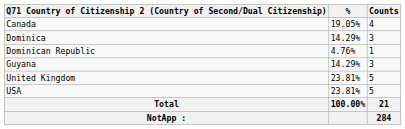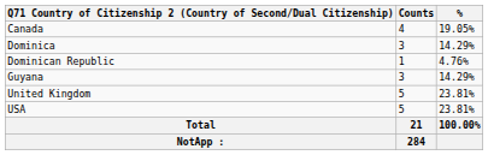 <table class="wikitable sortable">
 <tr>
 <th>Q71 Country of Citizenship 2 (Country of Second/Dual Citizenship)</th>
+<th>Counts</th>
 <th>%</th>
-<th>Counts</th>
 </tr>
 <tr>
 <td>Canada</td>
+<td>4</td>
 <td>19.05%</td>
-<td>4</td>
 </tr>
 <tr>
 <td>Dominica</td>
+<td>3</td>
 <td>14.29%</td>
-<td>3</td>
 </tr>
 <tr>
 <td>Dominican Republic</td>
+<td>1</td>
 <td>4.76%</td>
-<td>1</td>
 </tr>
 <tr>
 <td>Guyana</td>
+<td>3</td>
 <td>14.29%</td>
-<td>3</td>
 </tr>
 <tr>
 <td>United Kingdom</td>
+<td>5</td>
 <td>23.81%</td>
-<td>5</td>
 </tr>
 <tr>
 <td>USA</td>
+<td>5</td>
 <td>23.81%</td>
-<td>5</td>
 </tr>
 <tr>
 <th>Total</th>
+<th>21</th>
 <th>100.00%</th>
-<th>21</th>
 </tr>
 <tr>
 <th>NotApp :</th>
+<th>284</th>
 <th></th>
-<th>284</th>
 </tr>
 </table>
